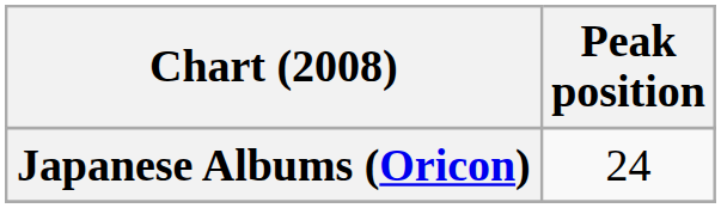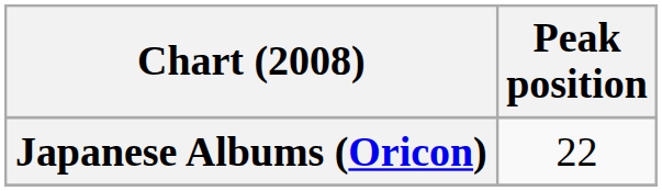 <table class="wikitable sortable plainrowheaders" style="text-align:center">
 <tr>
 <th>Chart (2008)</th>
 <th>Peak<br>position</th>
 </tr>
 <tr>
 </tr>
 <tr>
 </tr>
 <tr>
 </tr>
 <tr>
 </tr>
 <tr>
 </tr>
 <tr>
 </tr>
 <tr>
 </tr>
 <tr>
 </tr>
 <tr>
 </tr>
 <tr>
 </tr>
 <tr>
 <th scope="row">Japanese Albums (<a href='#'>Oricon</a>)</th>
-<td>24</td>
+<td>22</td>
 </tr>
 <tr>
 </tr>
 <tr>
 </tr>
 <tr>
 </tr>
 <tr>
 </tr>
 <tr>
 </tr>
 <tr>
 </tr>
 <tr>
 </tr>
 <tr>
 </tr>
 </table>
